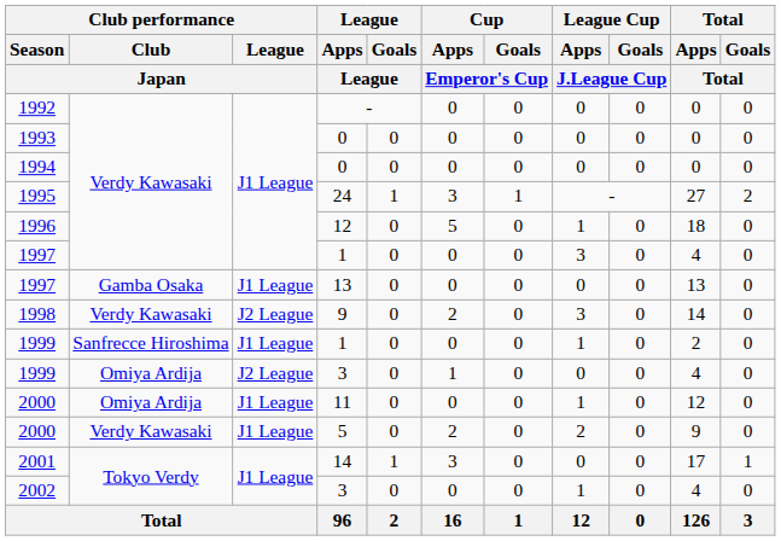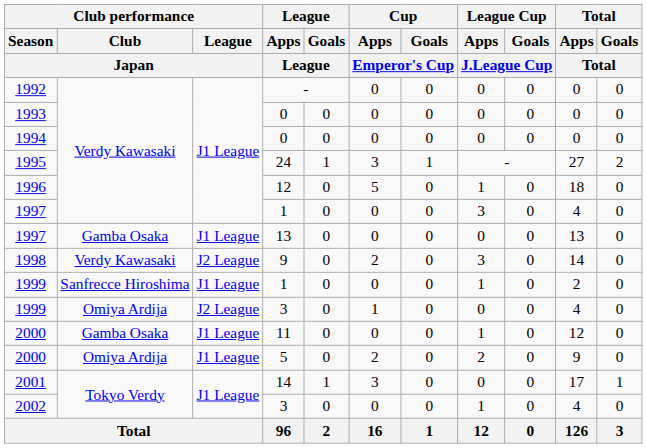 <table class="wikitable" style="text-align:center;">
 <tr>
 <th colspan=3>Club performance</th>
 <th colspan=2>League</th>
 <th colspan=2>Cup</th>
 <th colspan=2>League Cup</th>
 <th colspan=2>Total</th>
 </tr>
 <tr>
 <th>Season</th>
 <th>Club</th>
 <th>League</th>
 <th>Apps</th>
 <th>Goals</th>
 <th>Apps</th>
 <th>Goals</th>
 <th>Apps</th>
 <th>Goals</th>
 <th>Apps</th>
 <th>Goals</th>
 </tr>
 <tr>
 <th colspan=3>Japan</th>
 <th colspan=2>League</th>
 <th colspan=2><a href='#'>Emperor's Cup</a></th>
 <th colspan=2><a href='#'>J.League Cup</a></th>
 <th colspan=2>Total</th>
 </tr>
 <tr>
 <td><a href='#'>1992</a></td>
 <td rowspan="6"><a href='#'>Verdy Kawasaki</a></td>
 <td rowspan="6"><a href='#'>J1 League</a></td>
 <td colspan="2">-</td>
 <td>0</td>
 <td>0</td>
 <td>0</td>
 <td>0</td>
 <td>0</td>
 <td>0</td>
 </tr>
 <tr>
 <td><a href='#'>1993</a></td>
 <td>0</td>
 <td>0</td>
 <td>0</td>
 <td>0</td>
 <td>0</td>
 <td>0</td>
 <td>0</td>
 <td>0</td>
 </tr>
 <tr>
 <td><a href='#'>1994</a></td>
 <td>0</td>
 <td>0</td>
 <td>0</td>
 <td>0</td>
 <td>0</td>
 <td>0</td>
 <td>0</td>
 <td>0</td>
 </tr>
 <tr>
 <td><a href='#'>1995</a></td>
 <td>24</td>
 <td>1</td>
 <td>3</td>
 <td>1</td>
 <td colspan="2">-</td>
 <td>27</td>
 <td>2</td>
 </tr>
 <tr>
 <td><a href='#'>1996</a></td>
 <td>12</td>
 <td>0</td>
 <td>5</td>
 <td>0</td>
 <td>1</td>
 <td>0</td>
 <td>18</td>
 <td>0</td>
 </tr>
 <tr>
 <td><a href='#'>1997</a></td>
 <td>1</td>
 <td>0</td>
 <td>0</td>
 <td>0</td>
 <td>3</td>
 <td>0</td>
 <td>4</td>
 <td>0</td>
 </tr>
 <tr>
 <td><a href='#'>1997</a></td>
 <td><a href='#'>Gamba Osaka</a></td>
 <td><a href='#'>J1 League</a></td>
 <td>13</td>
 <td>0</td>
 <td>0</td>
 <td>0</td>
 <td>0</td>
 <td>0</td>
 <td>13</td>
 <td>0</td>
 </tr>
 <tr>
 <td><a href='#'>1998</a></td>
 <td><a href='#'>Verdy Kawasaki</a></td>
 <td><a href='#'>J2 League</a></td>
 <td>9</td>
 <td>0</td>
 <td>2</td>
 <td>0</td>
 <td>3</td>
 <td>0</td>
 <td>14</td>
 <td>0</td>
 </tr>
 <tr>
 <td><a href='#'>1999</a></td>
 <td><a href='#'>Sanfrecce Hiroshima</a></td>
 <td><a href='#'>J1 League</a></td>
 <td>1</td>
 <td>0</td>
 <td>0</td>
 <td>0</td>
 <td>1</td>
 <td>0</td>
 <td>2</td>
 <td>0</td>
 </tr>
 <tr>
 <td><a href='#'>1999</a></td>
 <td><a href='#'>Omiya Ardija</a></td>
 <td><a href='#'>J2 League</a></td>
 <td>3</td>
 <td>0</td>
 <td>1</td>
 <td>0</td>
 <td>0</td>
 <td>0</td>
 <td>4</td>
 <td>0</td>
 </tr>
 <tr>
 <td><a href='#'>2000</a></td>
-<td><a href='#'>Omiya Ardija</a></td>
+<td><a href='#'>Gamba Osaka</a></td>
 <td><a href='#'>J1 League</a></td>
 <td>11</td>
 <td>0</td>
 <td>0</td>
 <td>0</td>
 <td>1</td>
 <td>0</td>
 <td>12</td>
 <td>0</td>
 </tr>
 <tr>
 <td><a href='#'>2000</a></td>
-<td><a href='#'>Verdy Kawasaki</a></td>
+<td><a href='#'>Omiya Ardija</a></td>
 <td><a href='#'>J1 League</a></td>
 <td>5</td>
 <td>0</td>
 <td>2</td>
 <td>0</td>
 <td>2</td>
 <td>0</td>
 <td>9</td>
 <td>0</td>
 </tr>
 <tr>
 <td><a href='#'>2001</a></td>
 <td rowspan="2"><a href='#'>Tokyo Verdy</a></td>
 <td rowspan="2"><a href='#'>J1 League</a></td>
 <td>14</td>
 <td>1</td>
 <td>3</td>
 <td>0</td>
 <td>0</td>
 <td>0</td>
 <td>17</td>
 <td>1</td>
 </tr>
 <tr>
 <td><a href='#'>2002</a></td>
 <td>3</td>
 <td>0</td>
 <td>0</td>
 <td>0</td>
 <td>1</td>
 <td>0</td>
 <td>4</td>
 <td>0</td>
 </tr>
 <tr>
 <th colspan=3>Total</th>
 <th>96</th>
 <th>2</th>
 <th>16</th>
 <th>1</th>
 <th>12</th>
 <th>0</th>
 <th>126</th>
 <th>3</th>
 </tr>
 </table>
